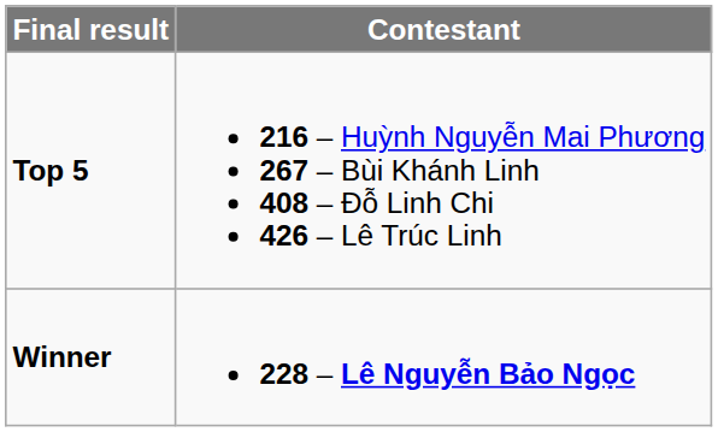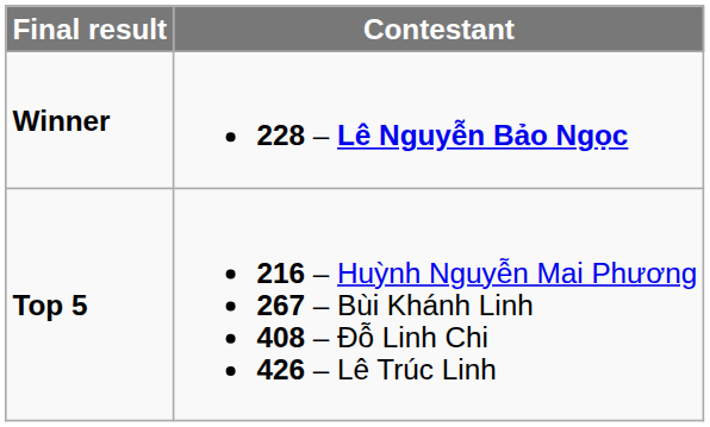 <table class="wikitable sortable" style="font-size: 95%;">
 <tr>
 <th style="background-color:#787878;color:#FFFFFF;">Final result</th>
 <th style="background-color:#787878;color:#FFFFFF;">Contestant</th>
 </tr>
 <tr>
+<td><strong>Winner</strong></td>
+<td><br><ul><li><strong>228</strong> – <strong><a href='#'>Lê Nguyễn Bảo Ngọc</a></strong></li></ul></td>
+</tr>
+<tr>
 <td><strong>Top 5</strong></td>
 <td><br><ul><li><strong>216</strong> – <a href='#'>Huỳnh Nguyễn Mai Phương</a></li><li><strong>267</strong> – Bùi Khánh Linh</li><li><strong>408</strong> – Đỗ Linh Chi</li><li><strong>426</strong> – Lê Trúc Linh</li></ul></td>
 </tr>
-<tr>
-<td><strong>Winner</strong></td>
-<td><br><ul><li><strong>228</strong> – <strong><a href='#'>Lê Nguyễn Bảo Ngọc</a></strong></li></ul></td>
-</tr>
 </table>
